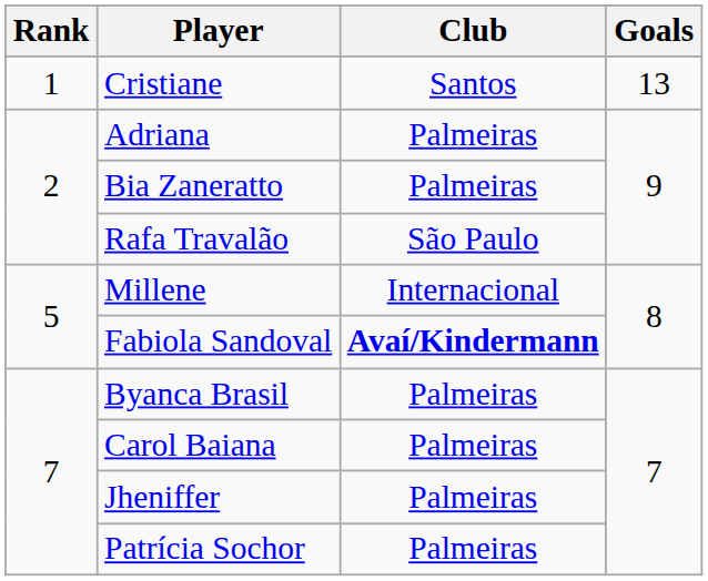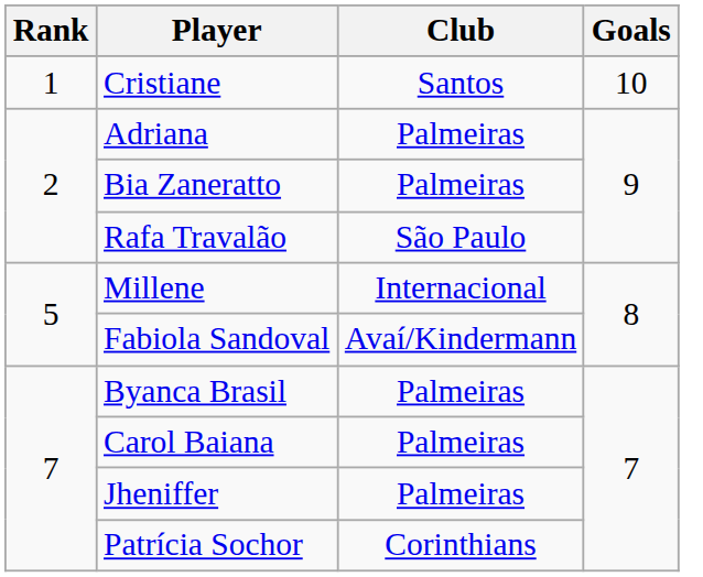 <table class="wikitable" style="text-align:center">
 <tr>
 <th>Rank</th>
 <th>Player</th>
 <th>Club</th>
 <th>Goals</th>
 </tr>
 <tr>
 <td>1</td>
 <td align=left> <a href='#'>Cristiane</a></td>
 <td><a href='#'>Santos</a></td>
-<td>13</td>
+<td>10</td>
 </tr>
 <tr>
 <td rowspan=3>2</td>
 <td align=left> <a href='#'>Adriana</a></td>
 <td><a href='#'>Palmeiras</a></td>
 <td rowspan=3>9</td>
 </tr>
 <tr>
 <td align=left> <a href='#'>Bia Zaneratto</a></td>
 <td><a href='#'>Palmeiras</a></td>
 </tr>
 <tr>
 <td align=left> <a href='#'>Rafa Travalão</a></td>
 <td><a href='#'>São Paulo</a></td>
 </tr>
 <tr>
 <td rowspan=2>5</td>
 <td align=left> <a href='#'>Millene</a></td>
 <td><a href='#'>Internacional</a></td>
 <td rowspan=2>8</td>
 </tr>
 <tr>
 <td align=left> <a href='#'>Fabiola Sandoval</a></td>
-<td><strong><a href='#'>Avaí/Kindermann</a></strong></td>
+<td><a href='#'>Avaí/Kindermann</a></td>
 </tr>
 <tr>
 <td rowspan=4>7</td>
 <td align=left> <a href='#'>Byanca Brasil</a></td>
 <td><a href='#'>Palmeiras</a></td>
 <td rowspan=4>7</td>
 </tr>
 <tr>
 <td align=left> <a href='#'>Carol Baiana</a></td>
 <td><a href='#'>Palmeiras</a></td>
 </tr>
 <tr>
 <td align=left> <a href='#'>Jheniffer</a></td>
 <td><a href='#'>Palmeiras</a></td>
 </tr>
 <tr>
 <td align=left> <a href='#'>Patrícia Sochor</a></td>
-<td><a href='#'>Palmeiras</a></td>
+<td><a href='#'>Corinthians</a></td>
 </tr>
 </table>
